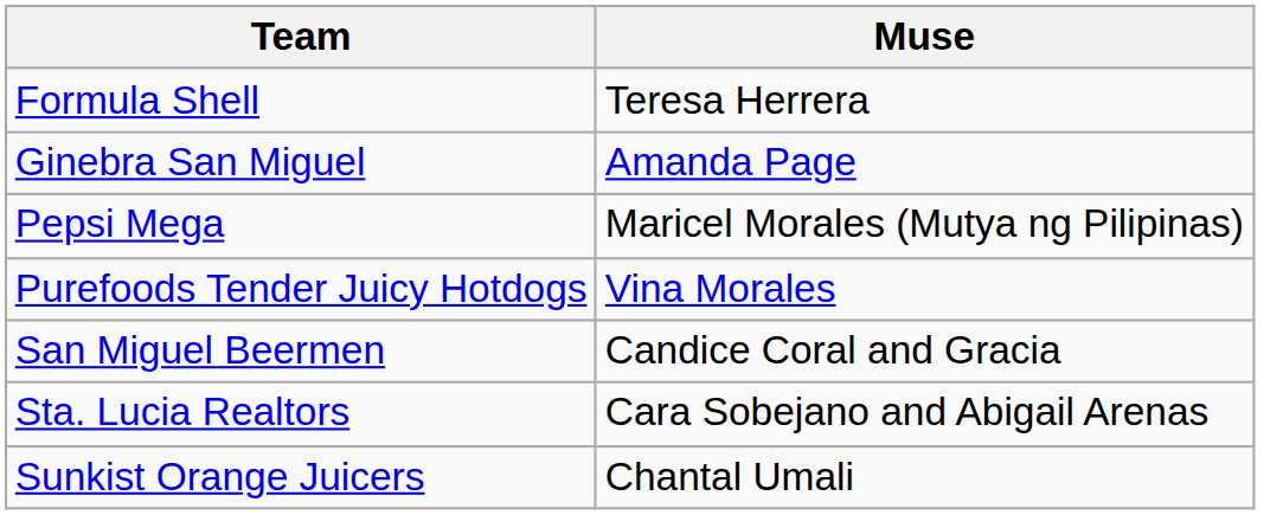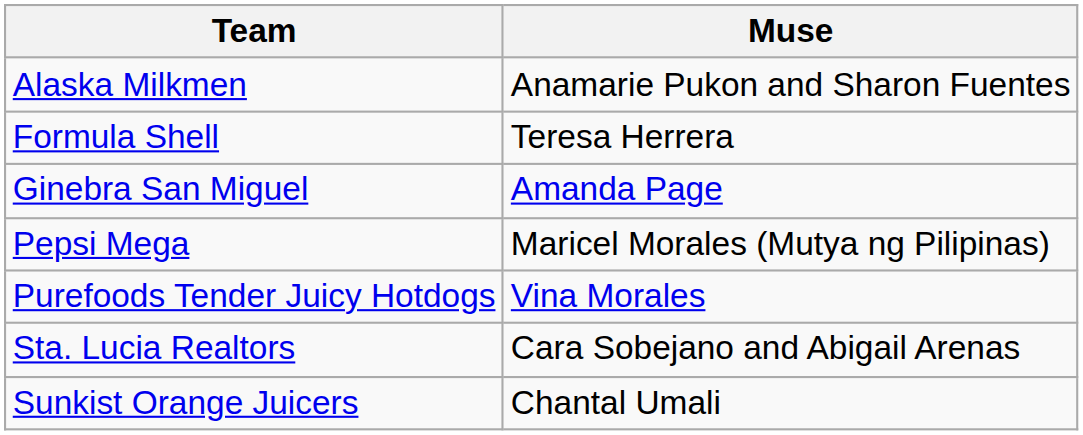 <table class="wikitable sortable sortable">
 <tr>
 <th style= width="45%">Team</th>
 <th style= width="55%">Muse</th>
+</tr>
+<tr>
+<td><a href='#'>Alaska Milkmen</a></td>
+<td>Anamarie Pukon and Sharon Fuentes</td>
 </tr>
 <tr>
 <td><a href='#'>Formula Shell</a></td>
 <td>Teresa Herrera</td>
 </tr>
 <tr>
 <td><a href='#'>Ginebra San Miguel</a></td>
 <td><a href='#'>Amanda Page</a></td>
 </tr>
 <tr>
 <td><a href='#'>Pepsi Mega</a></td>
 <td>Maricel Morales (Mutya ng Pilipinas)</td>
 </tr>
 <tr>
 <td><a href='#'>Purefoods Tender Juicy Hotdogs</a></td>
 <td><a href='#'>Vina Morales</a></td>
 </tr>
 <tr>
-<td><a href='#'>San Miguel Beermen</a></td>
-<td>Candice Coral and Gracia</td>
-</tr>
-<tr>
 <td><a href='#'>Sta. Lucia Realtors</a></td>
 <td>Cara Sobejano and Abigail Arenas</td>
 </tr>
 <tr>
 <td><a href='#'>Sunkist Orange Juicers</a></td>
 <td>Chantal Umali</td>
 </tr>
 </table>
